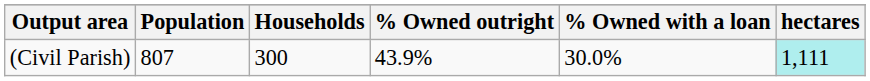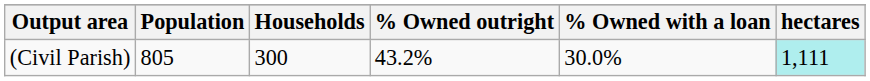 <table class="wikitable">
 <tr>
 </tr>
 <tr>
 <th>Output area</th>
 <th>Population</th>
 <th>Households</th>
 <th>% Owned outright</th>
 <th>% Owned with a loan</th>
 <th>hectares</th>
 </tr>
 <tr>
 <td>(Civil Parish)</td>
-<td>807</td>
+<td>805</td>
 <td>300</td>
-<td>43.9%</td>
+<td>43.2%</td>
 <td>30.0%</td>
 <td style="background: paleturquoise;">1,111</td>
 </tr>
 </table>
